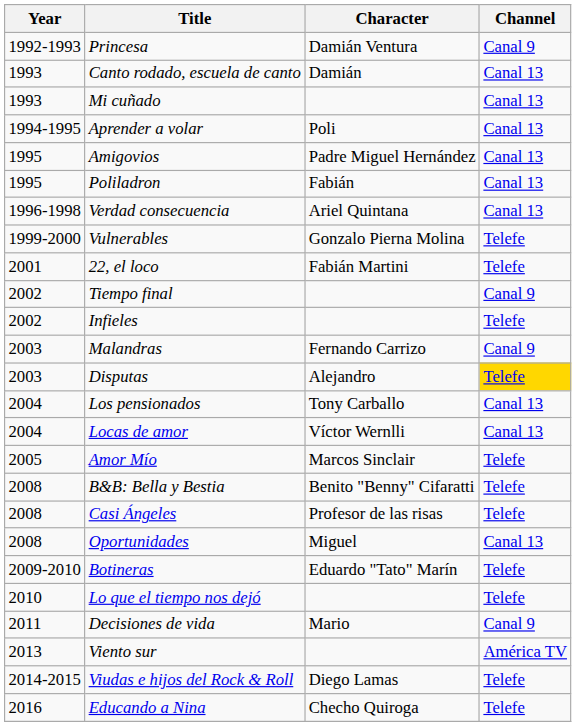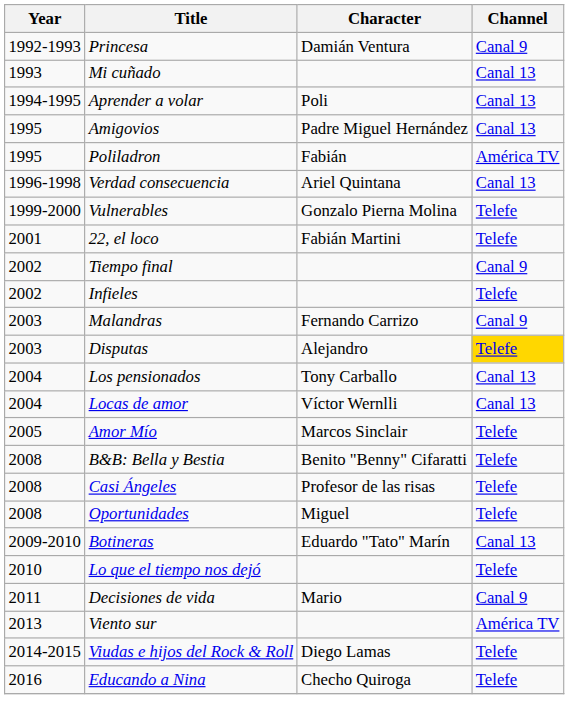 <table class="wikitable" style="font-size: 90%;">
 <tr>
 <th>Year</th>
 <th>Title</th>
 <th>Character</th>
 <th>Channel</th>
 </tr>
 <tr>
 <td>1992-1993</td>
 <td><em>Princesa</em></td>
 <td>Damián Ventura</td>
 <td><a href='#'>Canal 9</a></td>
-</tr>
-<tr>
-<td>1993</td>
-<td><em>Canto rodado, escuela de canto</em></td>
-<td>Damián</td>
-<td><a href='#'>Canal 13</a></td>
 </tr>
 <tr>
 <td>1993</td>
 <td><em>Mi cuñado</em></td>
 <td></td>
 <td><a href='#'>Canal 13</a></td>
 </tr>
 <tr>
 <td>1994-1995</td>
 <td><em>Aprender a volar</em></td>
 <td>Poli</td>
 <td><a href='#'>Canal 13</a></td>
 </tr>
 <tr>
 <td>1995</td>
 <td><em>Amigovios</em></td>
 <td>Padre Miguel Hernández</td>
 <td><a href='#'>Canal 13</a></td>
 </tr>
 <tr>
 <td>1995</td>
 <td><em>Poliladron</em></td>
 <td>Fabián</td>
-<td><a href='#'>Canal 13</a></td>
+<td><a href='#'>América TV</a></td>
 </tr>
 <tr>
 <td>1996-1998</td>
 <td><em>Verdad consecuencia</em></td>
 <td>Ariel Quintana</td>
 <td><a href='#'>Canal 13</a></td>
 </tr>
 <tr>
 <td>1999-2000</td>
 <td><em>Vulnerables</em></td>
 <td>Gonzalo Pierna Molina</td>
 <td><a href='#'>Telefe</a></td>
 </tr>
 <tr>
 <td>2001</td>
 <td><em>22, el loco</em></td>
 <td>Fabián Martini</td>
 <td><a href='#'>Telefe</a></td>
 </tr>
 <tr>
 <td>2002</td>
 <td><em>Tiempo final</em></td>
 <td></td>
 <td><a href='#'>Canal 9</a></td>
 </tr>
 <tr>
 <td>2002</td>
 <td><em>Infieles</em></td>
 <td></td>
 <td><a href='#'>Telefe</a></td>
 </tr>
 <tr>
 <td>2003</td>
 <td><em>Malandras</em></td>
 <td>Fernando Carrizo</td>
 <td><a href='#'>Canal 9</a></td>
 </tr>
 <tr>
 <td>2003</td>
 <td><em>Disputas</em></td>
 <td>Alejandro</td>
 <td style="background: gold;"><a href='#'>Telefe</a></td>
 </tr>
 <tr>
 <td>2004</td>
 <td><em>Los pensionados</em></td>
 <td>Tony Carballo</td>
 <td><a href='#'>Canal 13</a></td>
 </tr>
 <tr>
 <td>2004</td>
 <td><em><a href='#'>Locas de amor</a></em></td>
 <td>Víctor Wernlli</td>
 <td><a href='#'>Canal 13</a></td>
 </tr>
 <tr>
 <td>2005</td>
 <td><em><a href='#'>Amor Mío</a></em></td>
 <td>Marcos Sinclair</td>
 <td><a href='#'>Telefe</a></td>
 </tr>
 <tr>
 <td>2008</td>
 <td><em>B&B: Bella y Bestia</em></td>
 <td>Benito "Benny" Cifaratti</td>
 <td><a href='#'>Telefe</a></td>
 </tr>
 <tr>
 <td>2008</td>
 <td><em><a href='#'>Casi Ángeles</a></em></td>
 <td>Profesor de las risas</td>
 <td><a href='#'>Telefe</a></td>
 </tr>
 <tr>
 <td>2008</td>
 <td><em><a href='#'>Oportunidades</a></em></td>
 <td>Miguel</td>
-<td><a href='#'>Canal 13</a></td>
+<td><a href='#'>Telefe</a></td>
 </tr>
 <tr>
 <td>2009-2010</td>
 <td><em><a href='#'>Botineras</a></em></td>
 <td>Eduardo "Tato" Marín</td>
-<td><a href='#'>Telefe</a></td>
+<td><a href='#'>Canal 13</a></td>
 </tr>
 <tr>
 <td>2010</td>
 <td><em><a href='#'>Lo que el tiempo nos dejó</a></em></td>
 <td></td>
 <td><a href='#'>Telefe</a></td>
 </tr>
 <tr>
 <td>2011</td>
 <td><em>Decisiones de vida</em></td>
 <td>Mario</td>
 <td><a href='#'>Canal 9</a></td>
 </tr>
 <tr>
 <td>2013</td>
 <td><em>Viento sur</em></td>
 <td></td>
 <td><a href='#'>América TV</a></td>
 </tr>
 <tr>
 <td>2014-2015</td>
 <td><em><a href='#'>Viudas e hijos del Rock & Roll</a></em></td>
 <td>Diego Lamas</td>
 <td><a href='#'>Telefe</a></td>
 </tr>
 <tr>
 <td>2016</td>
 <td><em><a href='#'>Educando a Nina</a></em></td>
 <td>Checho Quiroga</td>
 <td><a href='#'>Telefe</a></td>
 </tr>
 <tr>
 </tr>
 </table>
